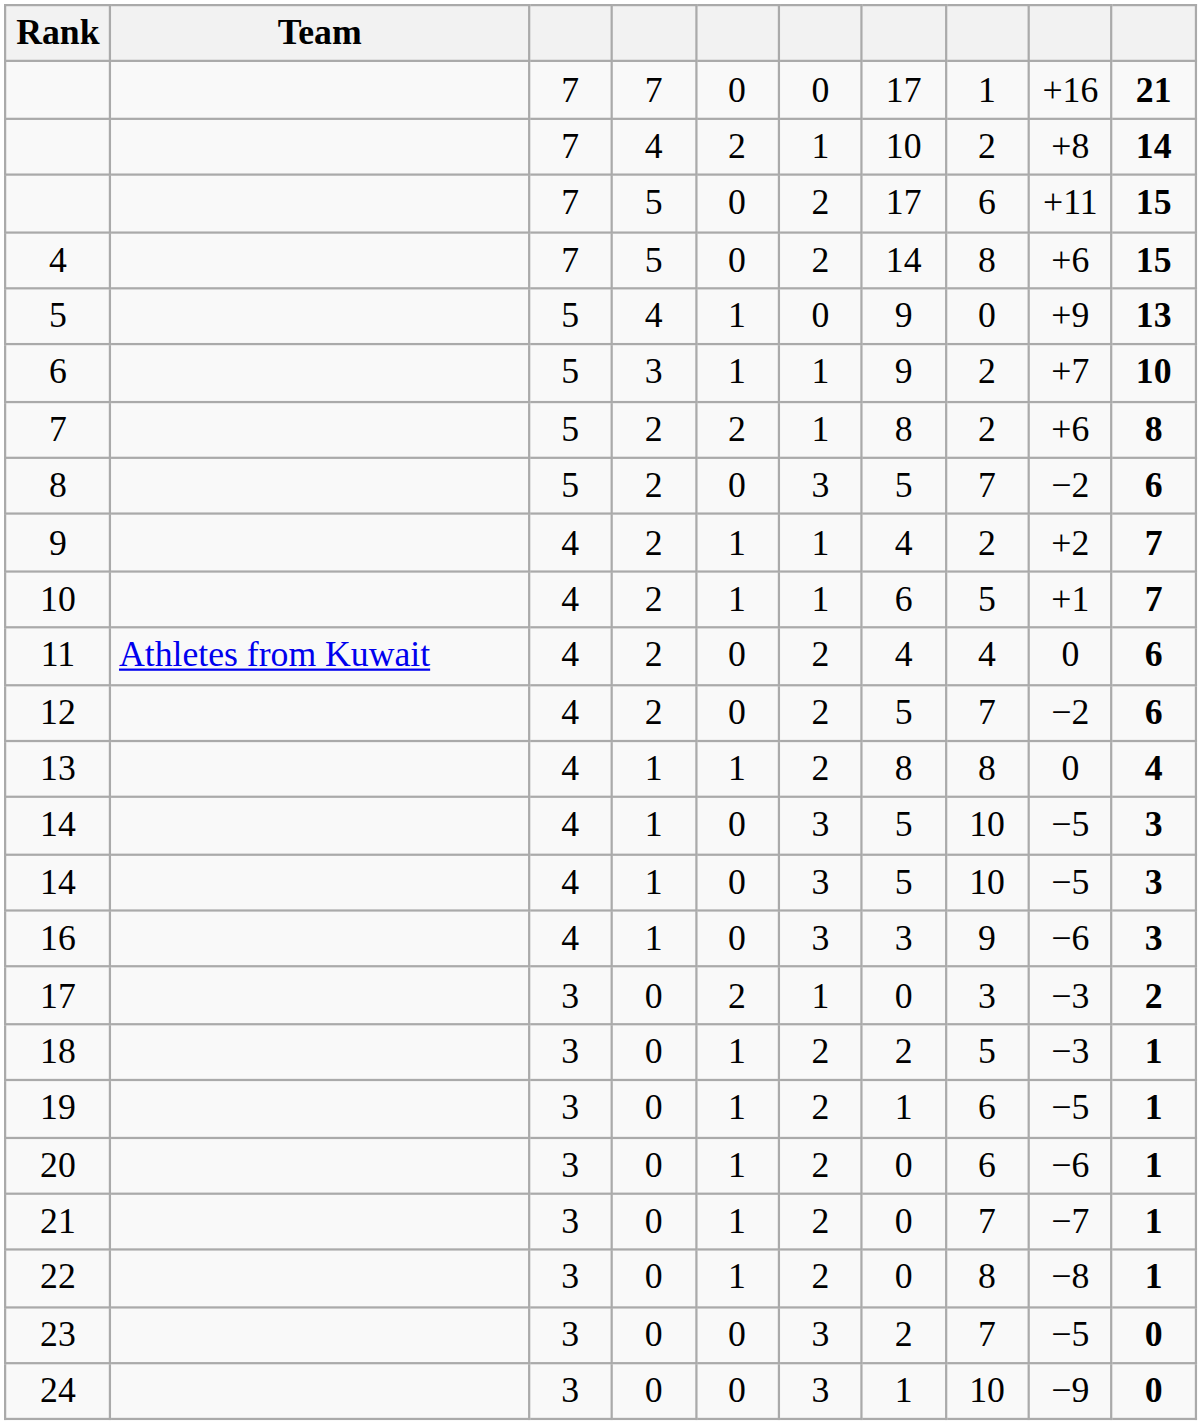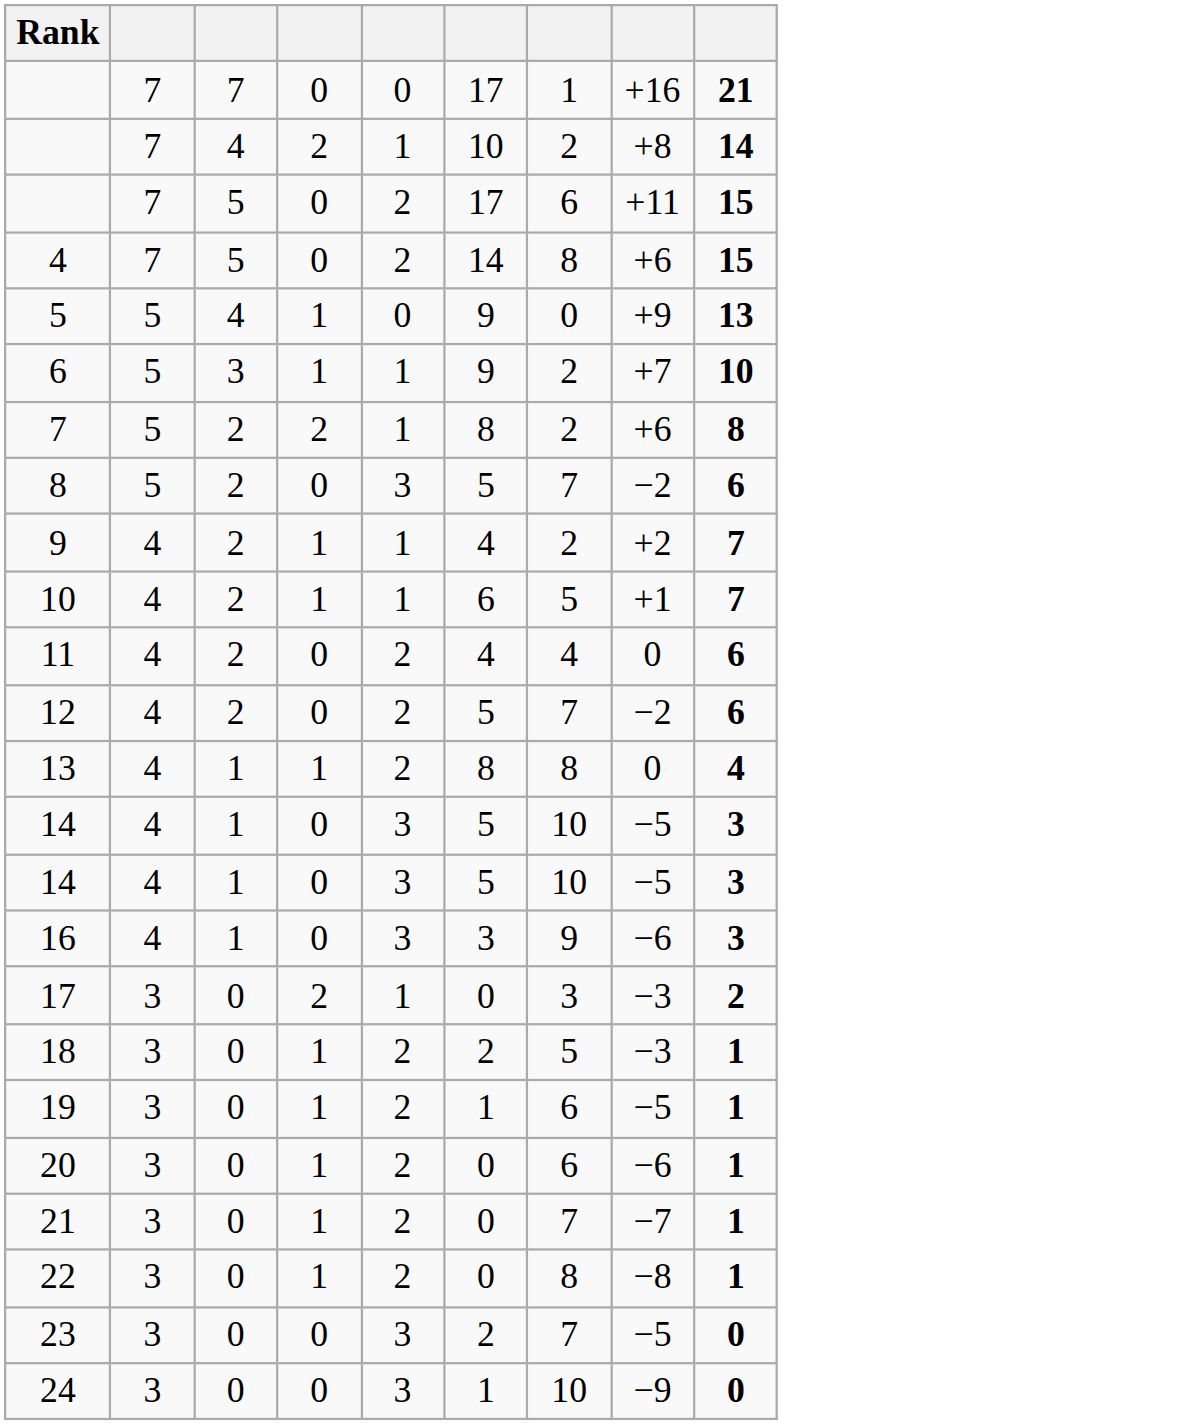 <table class="wikitable" style="text-align: center;">
 <tr>
 <th width=40>Rank</th>
-<th width=180>Team</th>
 <th width=30></th>
 <th width=30></th>
 <th width=30></th>
 <th width=30></th>
 <th width=30></th>
 <th width=30></th>
 <th width=30></th>
 <th width=30></th>
 </tr>
 <tr>
 <td></td>
-<td align=left></td>
 <td>7</td>
 <td>7</td>
 <td>0</td>
 <td>0</td>
 <td>17</td>
 <td>1</td>
 <td>+16</td>
 <td><strong>21</strong></td>
 </tr>
 <tr>
 <td></td>
-<td align=left></td>
 <td>7</td>
 <td>4</td>
 <td>2</td>
 <td>1</td>
 <td>10</td>
 <td>2</td>
 <td>+8</td>
 <td><strong>14</strong></td>
 </tr>
 <tr>
 <td></td>
-<td align=left></td>
 <td>7</td>
 <td>5</td>
 <td>0</td>
 <td>2</td>
 <td>17</td>
 <td>6</td>
 <td>+11</td>
 <td><strong>15</strong></td>
 </tr>
 <tr>
 <td>4</td>
-<td align=left></td>
 <td>7</td>
 <td>5</td>
 <td>0</td>
 <td>2</td>
 <td>14</td>
 <td>8</td>
 <td>+6</td>
 <td><strong>15</strong></td>
 </tr>
 <tr>
 <td>5</td>
-<td align=left></td>
 <td>5</td>
 <td>4</td>
 <td>1</td>
 <td>0</td>
 <td>9</td>
 <td>0</td>
 <td>+9</td>
 <td><strong>13</strong></td>
 </tr>
 <tr>
 <td>6</td>
-<td align=left></td>
 <td>5</td>
 <td>3</td>
 <td>1</td>
 <td>1</td>
 <td>9</td>
 <td>2</td>
 <td>+7</td>
 <td><strong>10</strong></td>
 </tr>
 <tr>
 <td>7</td>
-<td align=left></td>
 <td>5</td>
 <td>2</td>
 <td>2</td>
 <td>1</td>
 <td>8</td>
 <td>2</td>
 <td>+6</td>
 <td><strong>8</strong></td>
 </tr>
 <tr>
 <td>8</td>
-<td align=left></td>
 <td>5</td>
 <td>2</td>
 <td>0</td>
 <td>3</td>
 <td>5</td>
 <td>7</td>
 <td>−2</td>
 <td><strong>6</strong></td>
 </tr>
 <tr>
 <td>9</td>
-<td align=left></td>
 <td>4</td>
 <td>2</td>
 <td>1</td>
 <td>1</td>
 <td>4</td>
 <td>2</td>
 <td>+2</td>
 <td><strong>7</strong></td>
 </tr>
 <tr>
 <td>10</td>
-<td align=left></td>
 <td>4</td>
 <td>2</td>
 <td>1</td>
 <td>1</td>
 <td>6</td>
 <td>5</td>
 <td>+1</td>
 <td><strong>7</strong></td>
 </tr>
 <tr>
 <td>11</td>
-<td align=left> <a href='#'>Athletes from Kuwait</a></td>
 <td>4</td>
 <td>2</td>
 <td>0</td>
 <td>2</td>
 <td>4</td>
 <td>4</td>
 <td>0</td>
 <td><strong>6</strong></td>
 </tr>
 <tr>
 <td>12</td>
-<td align=left></td>
 <td>4</td>
 <td>2</td>
 <td>0</td>
 <td>2</td>
 <td>5</td>
 <td>7</td>
 <td>−2</td>
 <td><strong>6</strong></td>
 </tr>
 <tr>
 <td>13</td>
-<td align=left></td>
 <td>4</td>
 <td>1</td>
 <td>1</td>
 <td>2</td>
 <td>8</td>
 <td>8</td>
 <td>0</td>
 <td><strong>4</strong></td>
 </tr>
 <tr>
 <td>14</td>
-<td align=left></td>
 <td>4</td>
 <td>1</td>
 <td>0</td>
 <td>3</td>
 <td>5</td>
 <td>10</td>
 <td>−5</td>
 <td><strong>3</strong></td>
 </tr>
 <tr>
 <td>14</td>
-<td align=left></td>
 <td>4</td>
 <td>1</td>
 <td>0</td>
 <td>3</td>
 <td>5</td>
 <td>10</td>
 <td>−5</td>
 <td><strong>3</strong></td>
 </tr>
 <tr>
 <td>16</td>
-<td align=left></td>
 <td>4</td>
 <td>1</td>
 <td>0</td>
 <td>3</td>
 <td>3</td>
 <td>9</td>
 <td>−6</td>
 <td><strong>3</strong></td>
 </tr>
 <tr>
 <td>17</td>
-<td align=left></td>
 <td>3</td>
 <td>0</td>
 <td>2</td>
 <td>1</td>
 <td>0</td>
 <td>3</td>
 <td>−3</td>
 <td><strong>2</strong></td>
 </tr>
 <tr>
 <td>18</td>
-<td align=left></td>
 <td>3</td>
 <td>0</td>
 <td>1</td>
 <td>2</td>
 <td>2</td>
 <td>5</td>
 <td>−3</td>
 <td><strong>1</strong></td>
 </tr>
 <tr>
 <td>19</td>
-<td align=left></td>
 <td>3</td>
 <td>0</td>
 <td>1</td>
 <td>2</td>
 <td>1</td>
 <td>6</td>
 <td>−5</td>
 <td><strong>1</strong></td>
 </tr>
 <tr>
 <td>20</td>
-<td align=left></td>
 <td>3</td>
 <td>0</td>
 <td>1</td>
 <td>2</td>
 <td>0</td>
 <td>6</td>
 <td>−6</td>
 <td><strong>1</strong></td>
 </tr>
 <tr>
 <td>21</td>
-<td align=left></td>
 <td>3</td>
 <td>0</td>
 <td>1</td>
 <td>2</td>
 <td>0</td>
 <td>7</td>
 <td>−7</td>
 <td><strong>1</strong></td>
 </tr>
 <tr>
 <td>22</td>
-<td align=left></td>
 <td>3</td>
 <td>0</td>
 <td>1</td>
 <td>2</td>
 <td>0</td>
 <td>8</td>
 <td>−8</td>
 <td><strong>1</strong></td>
 </tr>
 <tr>
 <td>23</td>
-<td align=left></td>
 <td>3</td>
 <td>0</td>
 <td>0</td>
 <td>3</td>
 <td>2</td>
 <td>7</td>
 <td>−5</td>
 <td><strong>0</strong></td>
 </tr>
 <tr>
 <td>24</td>
-<td align=left></td>
 <td>3</td>
 <td>0</td>
 <td>0</td>
 <td>3</td>
 <td>1</td>
 <td>10</td>
 <td>−9</td>
 <td><strong>0</strong></td>
 </tr>
 </table>
